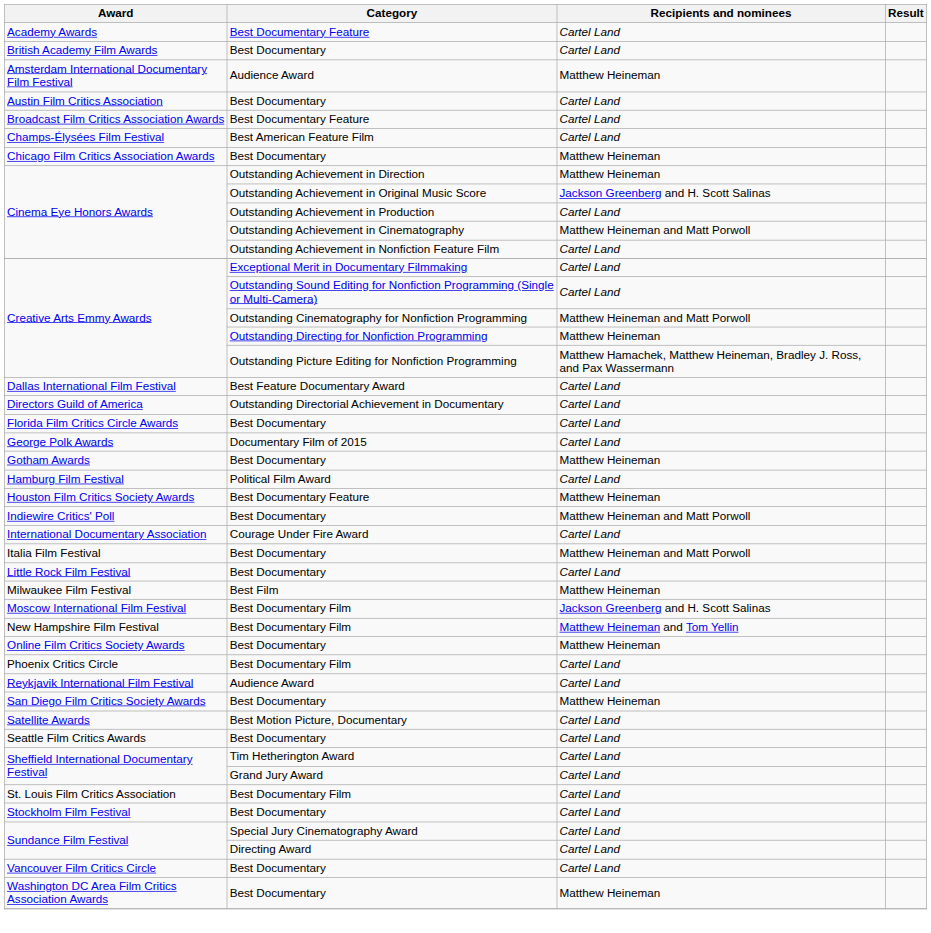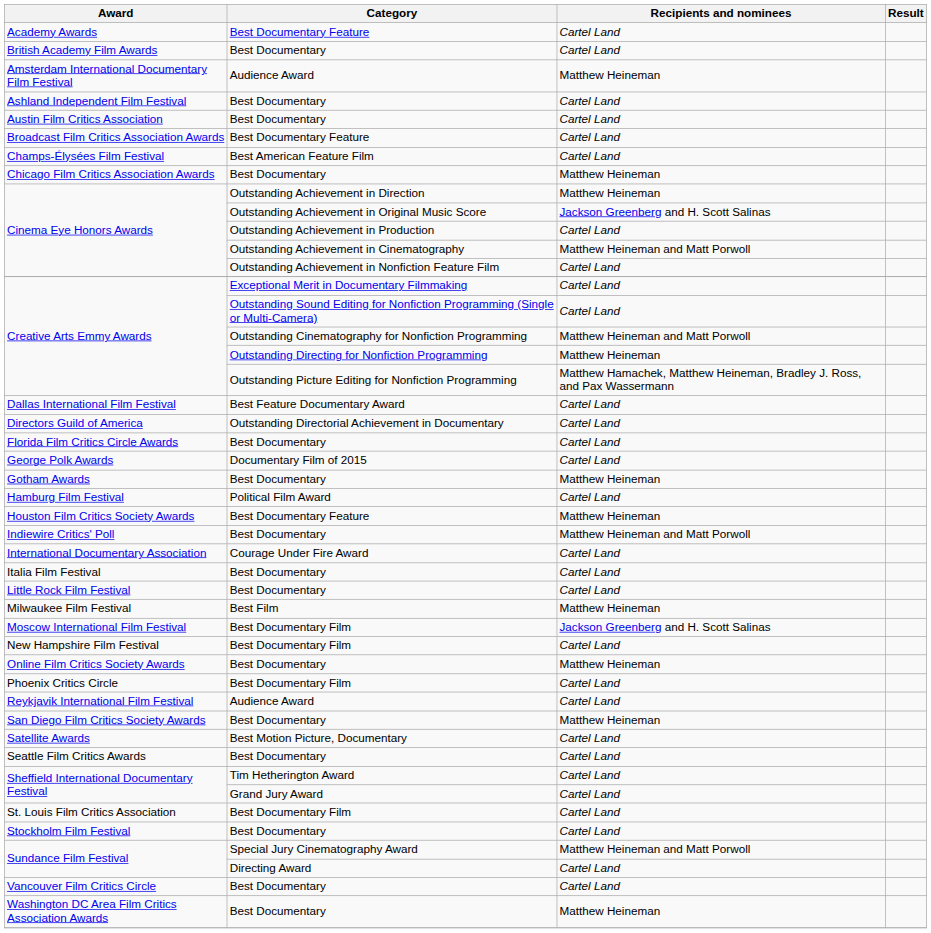 <table class="wikitable sortable" width="100%">
 <tr>
 <th>Award</th>
 <th>Category</th>
 <th>Recipients and nominees</th>
 <th>Result</th>
 </tr>
 <tr>
 <td><a href='#'>Academy Awards</a></td>
 <td><a href='#'>Best Documentary Feature</a></td>
 <td><em>Cartel Land</em></td>
 <td></td>
 </tr>
 <tr>
 <td><a href='#'>British Academy Film Awards</a></td>
 <td>Best Documentary</td>
 <td><em>Cartel Land</em></td>
 <td></td>
 </tr>
 <tr>
 <td><a href='#'>Amsterdam International Documentary Film Festival</a></td>
 <td>Audience Award</td>
 <td>Matthew Heineman</td>
+<td></td>
+</tr>
+<tr>
+<td><a href='#'>Ashland Independent Film Festival</a></td>
+<td>Best Documentary</td>
+<td><em>Cartel Land</em></td>
 <td></td>
 </tr>
 <tr>
 <td><a href='#'>Austin Film Critics Association</a></td>
 <td>Best Documentary</td>
 <td><em>Cartel Land</em></td>
 <td></td>
 </tr>
 <tr>
 <td><a href='#'>Broadcast Film Critics Association Awards</a></td>
 <td>Best Documentary Feature</td>
 <td><em>Cartel Land</em></td>
 <td></td>
 </tr>
 <tr>
 <td><a href='#'>Champs-Élysées Film Festival</a></td>
 <td>Best American Feature Film</td>
 <td><em>Cartel Land</em></td>
 <td></td>
 </tr>
 <tr>
 <td><a href='#'>Chicago Film Critics Association Awards</a></td>
 <td>Best Documentary</td>
 <td>Matthew Heineman</td>
 <td></td>
 </tr>
 <tr>
 <td rowspan="5"><a href='#'>Cinema Eye Honors Awards</a></td>
 <td>Outstanding Achievement in Direction</td>
 <td>Matthew Heineman</td>
 <td></td>
 </tr>
 <tr>
 <td>Outstanding Achievement in Original Music Score</td>
 <td><a href='#'>Jackson Greenberg</a> and H. Scott Salinas</td>
 <td></td>
 </tr>
 <tr>
 <td>Outstanding Achievement in Production</td>
 <td><em>Cartel Land</em></td>
 <td></td>
 </tr>
 <tr>
 <td>Outstanding Achievement in Cinematography</td>
 <td>Matthew Heineman and Matt Porwoll</td>
 <td></td>
 </tr>
 <tr>
 <td>Outstanding Achievement in Nonfiction Feature Film</td>
 <td><em>Cartel Land</em></td>
 <td></td>
 </tr>
 <tr>
 </tr>
 <tr>
 <td rowspan="5"><a href='#'>Creative Arts Emmy Awards</a></td>
 <td><a href='#'>Exceptional Merit in Documentary Filmmaking</a></td>
 <td><em>Cartel Land</em></td>
 <td></td>
 </tr>
 <tr>
 <td><a href='#'>Outstanding Sound Editing for Nonfiction Programming (Single or Multi-Camera)</a></td>
 <td><em>Cartel Land</em></td>
 <td></td>
 </tr>
 <tr>
 <td>Outstanding Cinematography for Nonfiction Programming</td>
 <td>Matthew Heineman and Matt Porwoll</td>
 <td></td>
 </tr>
 <tr>
 <td><a href='#'>Outstanding Directing for Nonfiction Programming</a></td>
 <td>Matthew Heineman</td>
 <td></td>
 </tr>
 <tr>
 <td>Outstanding Picture Editing for Nonfiction Programming</td>
 <td>Matthew Hamachek, Matthew Heineman, Bradley J. Ross, and Pax Wassermann</td>
 <td></td>
 </tr>
 <tr>
 <td><a href='#'>Dallas International Film Festival</a></td>
 <td>Best Feature Documentary Award</td>
 <td><em>Cartel Land</em></td>
 <td></td>
 </tr>
 <tr>
 <td><a href='#'>Directors Guild of America</a></td>
 <td>Outstanding Directorial Achievement in Documentary</td>
 <td><em>Cartel Land</em></td>
 <td></td>
 </tr>
 <tr>
 <td><a href='#'>Florida Film Critics Circle Awards</a></td>
 <td>Best Documentary</td>
 <td><em>Cartel Land</em></td>
 <td></td>
 </tr>
 <tr>
 <td><a href='#'>George Polk Awards</a></td>
 <td>Documentary Film of 2015</td>
 <td><em>Cartel Land</em></td>
 <td></td>
 </tr>
 <tr>
 <td><a href='#'>Gotham Awards</a></td>
 <td>Best Documentary</td>
 <td>Matthew Heineman</td>
 <td></td>
 </tr>
 <tr>
 <td><a href='#'>Hamburg Film Festival</a></td>
 <td>Political Film Award</td>
 <td><em>Cartel Land</em></td>
 <td></td>
 </tr>
 <tr>
 <td><a href='#'>Houston Film Critics Society Awards</a></td>
 <td>Best Documentary Feature</td>
 <td>Matthew Heineman</td>
 <td></td>
 </tr>
 <tr>
 <td><a href='#'>Indiewire Critics' Poll</a></td>
 <td>Best Documentary</td>
 <td>Matthew Heineman and Matt Porwoll</td>
 <td></td>
 </tr>
 <tr>
 <td><a href='#'>International Documentary Association</a></td>
 <td>Courage Under Fire Award</td>
 <td><em>Cartel Land</em></td>
 <td></td>
 </tr>
 <tr>
 <td>Italia Film Festival</td>
 <td>Best Documentary</td>
-<td>Matthew Heineman and Matt Porwoll</td>
+<td><em>Cartel Land</em></td>
 <td></td>
 </tr>
 <tr>
 <td><a href='#'>Little Rock Film Festival</a></td>
 <td>Best Documentary</td>
 <td><em>Cartel Land</em></td>
 <td></td>
 </tr>
 <tr>
 <td>Milwaukee Film Festival</td>
 <td>Best Film</td>
 <td>Matthew Heineman</td>
 <td></td>
 </tr>
 <tr>
 <td><a href='#'>Moscow International Film Festival</a></td>
 <td>Best Documentary Film</td>
 <td><a href='#'>Jackson Greenberg</a> and H. Scott Salinas</td>
 <td></td>
 </tr>
 <tr>
 <td>New Hampshire Film Festival</td>
 <td>Best Documentary Film</td>
-<td><a href='#'>Matthew Heineman</a> and <a href='#'>Tom Yellin</a></td>
+<td><em>Cartel Land</em></td>
 <td></td>
 </tr>
 <tr>
 <td><a href='#'>Online Film Critics Society Awards</a></td>
 <td>Best Documentary</td>
 <td>Matthew Heineman</td>
 <td></td>
 </tr>
 <tr>
 <td>Phoenix Critics Circle</td>
 <td>Best Documentary Film</td>
 <td><em>Cartel Land</em></td>
 <td></td>
 </tr>
 <tr>
 <td><a href='#'>Reykjavik International Film Festival</a></td>
 <td>Audience Award</td>
 <td><em>Cartel Land</em></td>
 <td></td>
 </tr>
 <tr>
 <td><a href='#'>San Diego Film Critics Society Awards</a></td>
 <td>Best Documentary</td>
 <td>Matthew Heineman</td>
 <td></td>
 </tr>
 <tr>
 <td><a href='#'>Satellite Awards</a></td>
 <td>Best Motion Picture, Documentary</td>
 <td><em>Cartel Land</em></td>
 <td></td>
 </tr>
 <tr>
 <td>Seattle Film Critics Awards</td>
 <td>Best Documentary</td>
 <td><em>Cartel Land</em></td>
 <td></td>
 </tr>
 <tr>
 <td rowspan="2"><a href='#'>Sheffield International Documentary Festival</a></td>
 <td>Tim Hetherington Award</td>
 <td><em>Cartel Land</em></td>
 <td></td>
 </tr>
 <tr>
 <td>Grand Jury Award</td>
 <td><em>Cartel Land</em></td>
 <td></td>
 </tr>
 <tr>
 <td>St. Louis Film Critics Association</td>
 <td>Best Documentary Film</td>
 <td><em>Cartel Land</em></td>
 <td></td>
 </tr>
 <tr>
 <td><a href='#'>Stockholm Film Festival</a></td>
 <td>Best Documentary</td>
 <td><em>Cartel Land</em></td>
 <td></td>
 </tr>
 <tr>
 <td rowspan="2"><a href='#'>Sundance Film Festival</a></td>
 <td>Special Jury Cinematography Award</td>
-<td><em>Cartel Land</em></td>
+<td>Matthew Heineman and Matt Porwoll</td>
 <td></td>
 </tr>
 <tr>
 <td>Directing Award</td>
 <td><em>Cartel Land</em></td>
 <td></td>
 </tr>
 <tr>
 <td><a href='#'>Vancouver Film Critics Circle</a></td>
 <td>Best Documentary</td>
 <td><em>Cartel Land</em></td>
 <td></td>
 </tr>
 <tr>
 <td><a href='#'>Washington DC Area Film Critics Association Awards</a></td>
 <td>Best Documentary</td>
 <td>Matthew Heineman</td>
 <td></td>
 </tr>
 <tr>
 </tr>
 </table>
